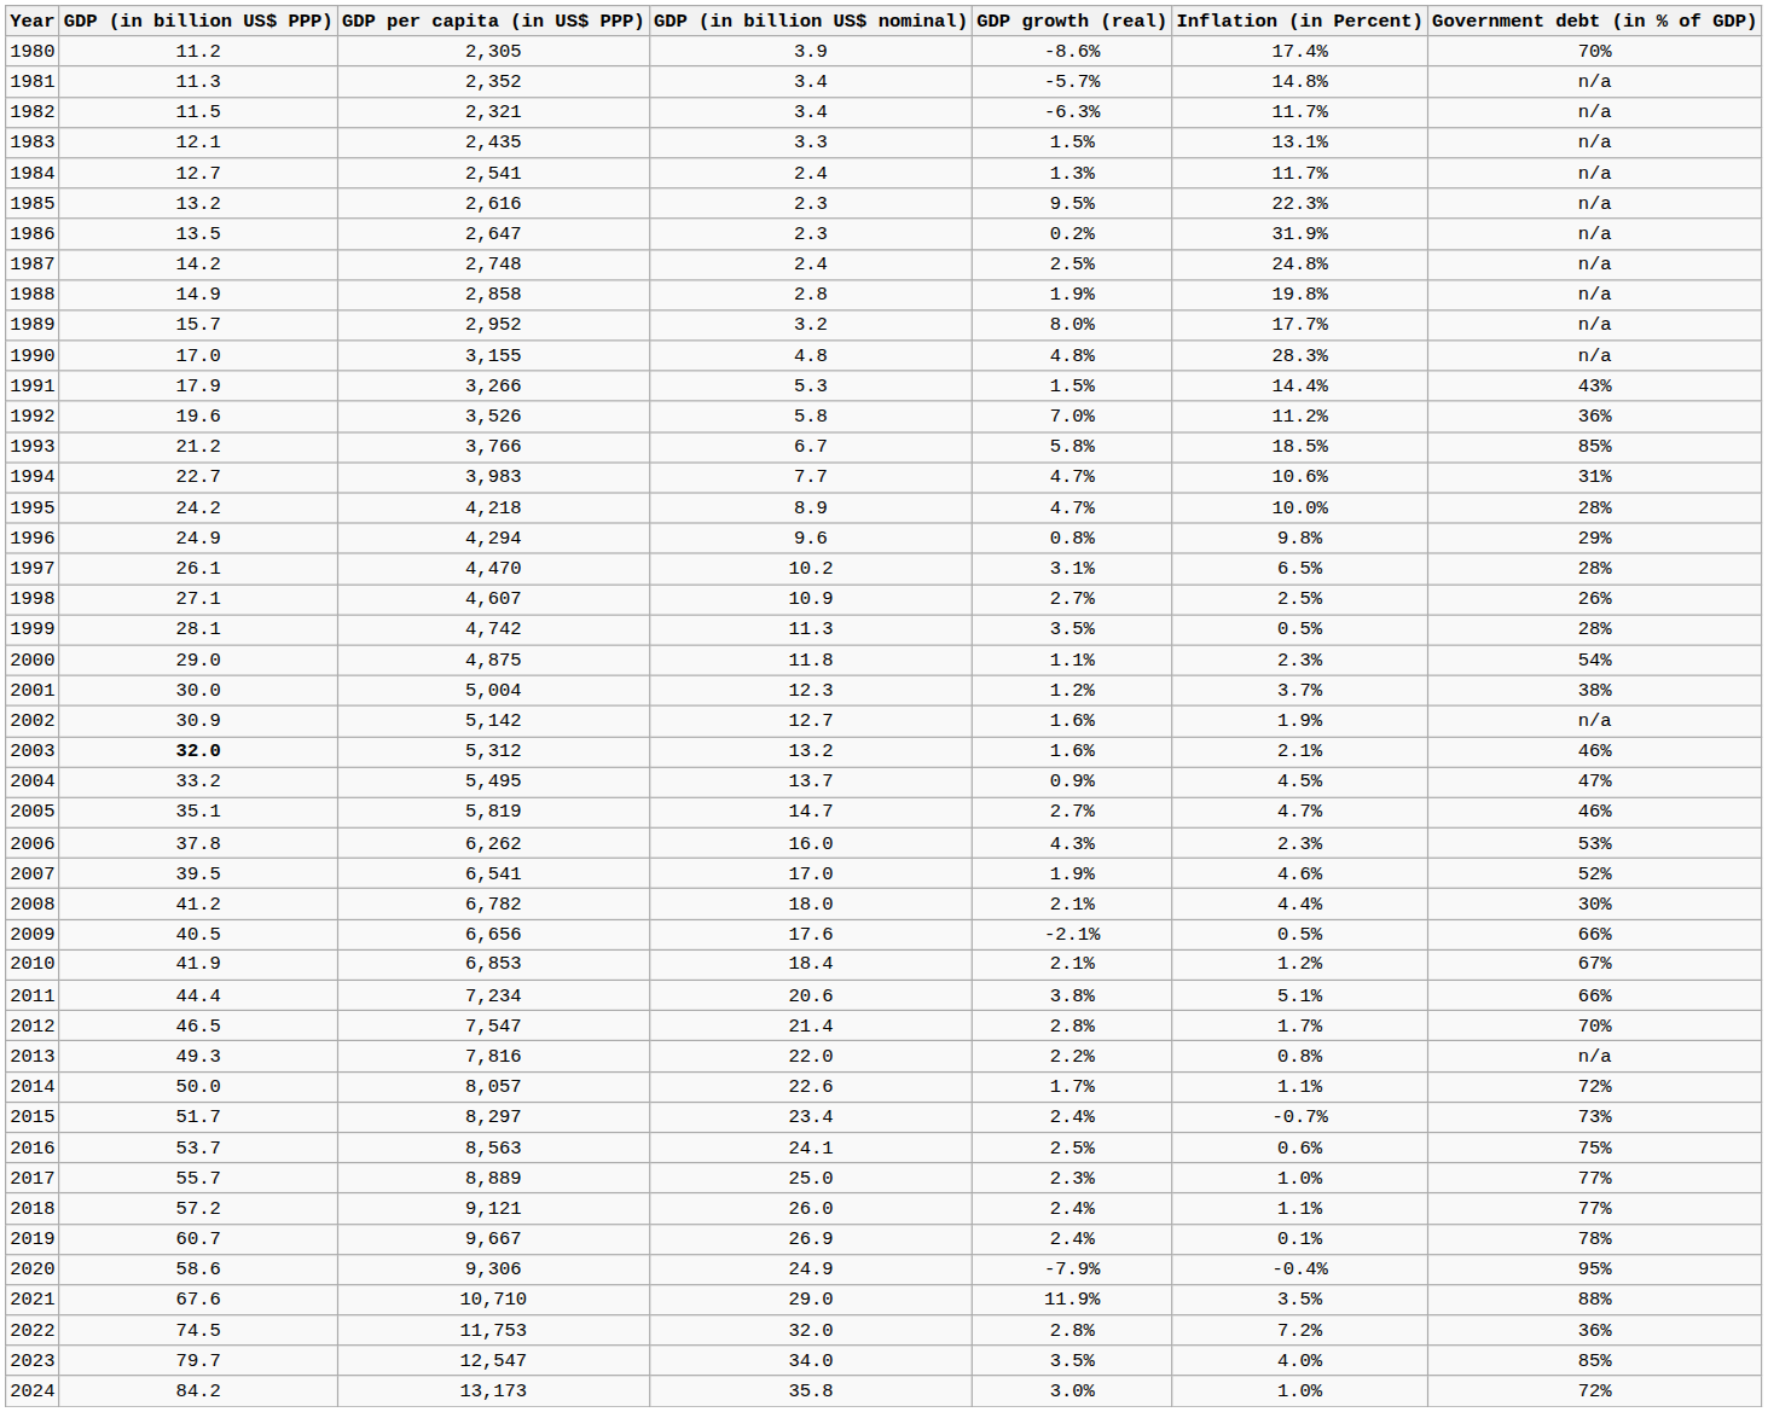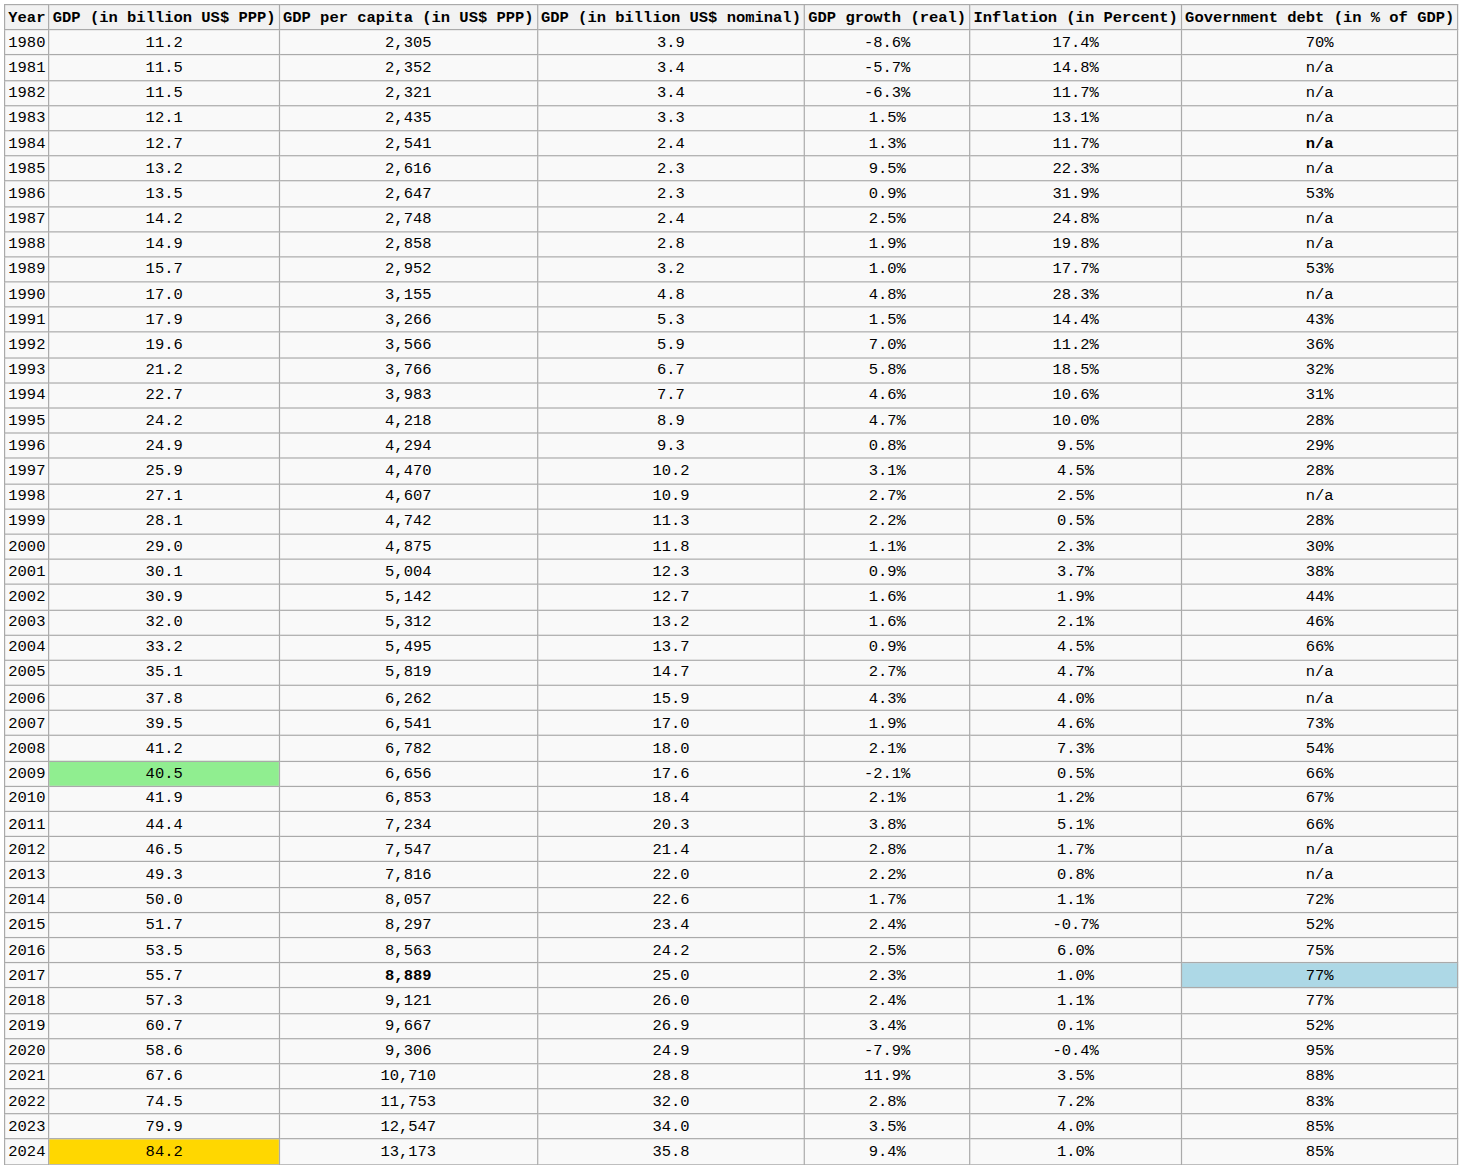 <table class="wikitable" style="text-align: center;">
 <tr>
 <th>Year</th>
 <th>GDP (in billion US$ PPP)</th>
 <th>GDP per capita (in US$ PPP)</th>
 <th>GDP (in billion US$ nominal)</th>
 <th>GDP growth (real)</th>
 <th>Inflation (in Percent)</th>
 <th>Government debt (in % of GDP)</th>
 </tr>
 <tr>
 <td>1980</td>
 <td>11.2</td>
 <td>2,305</td>
 <td>3.9</td>
 <td>-8.6%</td>
 <td>17.4%</td>
 <td>70%</td>
 </tr>
 <tr>
 <td>1981</td>
-<td>11.3</td>
+<td>11.5</td>
 <td>2,352</td>
 <td>3.4</td>
 <td>-5.7%</td>
 <td>14.8%</td>
 <td>n/a</td>
 </tr>
 <tr>
 <td>1982</td>
 <td>11.5</td>
 <td>2,321</td>
 <td>3.4</td>
 <td>-6.3%</td>
 <td>11.7%</td>
 <td>n/a</td>
 </tr>
 <tr>
 <td>1983</td>
 <td>12.1</td>
 <td>2,435</td>
 <td>3.3</td>
 <td>1.5%</td>
 <td>13.1%</td>
 <td>n/a</td>
 </tr>
 <tr>
 <td>1984</td>
 <td>12.7</td>
 <td>2,541</td>
 <td>2.4</td>
 <td>1.3%</td>
 <td>11.7%</td>
-<td>n/a</td>
+<td><strong>n/a</strong></td>
 </tr>
 <tr>
 <td>1985</td>
 <td>13.2</td>
 <td>2,616</td>
 <td>2.3</td>
 <td>9.5%</td>
 <td>22.3%</td>
 <td>n/a</td>
 </tr>
 <tr>
 <td>1986</td>
 <td>13.5</td>
 <td>2,647</td>
 <td>2.3</td>
-<td>0.2%</td>
+<td>0.9%</td>
 <td>31.9%</td>
-<td>n/a</td>
+<td>53%</td>
 </tr>
 <tr>
 <td>1987</td>
 <td>14.2</td>
 <td>2,748</td>
 <td>2.4</td>
 <td>2.5%</td>
 <td>24.8%</td>
 <td>n/a</td>
 </tr>
 <tr>
 <td>1988</td>
 <td>14.9</td>
 <td>2,858</td>
 <td>2.8</td>
 <td>1.9%</td>
 <td>19.8%</td>
 <td>n/a</td>
 </tr>
 <tr>
 <td>1989</td>
 <td>15.7</td>
 <td>2,952</td>
 <td>3.2</td>
-<td>8.0%</td>
+<td>1.0%</td>
 <td>17.7%</td>
-<td>n/a</td>
+<td>53%</td>
 </tr>
 <tr>
 <td>1990</td>
 <td>17.0</td>
 <td>3,155</td>
 <td>4.8</td>
 <td>4.8%</td>
 <td>28.3%</td>
 <td>n/a</td>
 </tr>
 <tr>
 <td>1991</td>
 <td>17.9</td>
 <td>3,266</td>
 <td>5.3</td>
 <td>1.5%</td>
 <td>14.4%</td>
 <td>43%</td>
 </tr>
 <tr>
 <td>1992</td>
 <td>19.6</td>
-<td>3,526</td>
-<td>5.8</td>
+<td>3,566</td>
+<td>5.9</td>
 <td>7.0%</td>
 <td>11.2%</td>
 <td>36%</td>
 </tr>
 <tr>
 <td>1993</td>
 <td>21.2</td>
 <td>3,766</td>
 <td>6.7</td>
 <td>5.8%</td>
 <td>18.5%</td>
-<td>85%</td>
+<td>32%</td>
 </tr>
 <tr>
 <td>1994</td>
 <td>22.7</td>
 <td>3,983</td>
 <td>7.7</td>
-<td>4.7%</td>
+<td>4.6%</td>
 <td>10.6%</td>
 <td>31%</td>
 </tr>
 <tr>
 <td>1995</td>
 <td>24.2</td>
 <td>4,218</td>
 <td>8.9</td>
 <td>4.7%</td>
 <td>10.0%</td>
 <td>28%</td>
 </tr>
 <tr>
 <td>1996</td>
 <td>24.9</td>
 <td>4,294</td>
-<td>9.6</td>
+<td>9.3</td>
 <td>0.8%</td>
-<td>9.8%</td>
+<td>9.5%</td>
 <td>29%</td>
 </tr>
 <tr>
 <td>1997</td>
-<td>26.1</td>
+<td>25.9</td>
 <td>4,470</td>
 <td>10.2</td>
 <td>3.1%</td>
-<td>6.5%</td>
+<td>4.5%</td>
 <td>28%</td>
 </tr>
 <tr>
 <td>1998</td>
 <td>27.1</td>
 <td>4,607</td>
 <td>10.9</td>
 <td>2.7%</td>
 <td>2.5%</td>
-<td>26%</td>
+<td>n/a</td>
 </tr>
 <tr>
 <td>1999</td>
 <td>28.1</td>
 <td>4,742</td>
 <td>11.3</td>
-<td>3.5%</td>
+<td>2.2%</td>
 <td>0.5%</td>
 <td>28%</td>
 </tr>
 <tr>
 <td>2000</td>
 <td>29.0</td>
 <td>4,875</td>
 <td>11.8</td>
 <td>1.1%</td>
 <td>2.3%</td>
-<td>54%</td>
+<td>30%</td>
 </tr>
 <tr>
 <td>2001</td>
-<td>30.0</td>
+<td>30.1</td>
 <td>5,004</td>
 <td>12.3</td>
-<td>1.2%</td>
+<td>0.9%</td>
 <td>3.7%</td>
 <td>38%</td>
 </tr>
 <tr>
 <td>2002</td>
 <td>30.9</td>
 <td>5,142</td>
 <td>12.7</td>
 <td>1.6%</td>
 <td>1.9%</td>
-<td>n/a</td>
+<td>44%</td>
 </tr>
 <tr>
 <td>2003</td>
-<td><strong>32.0</strong></td>
+<td>32.0</td>
 <td>5,312</td>
 <td>13.2</td>
 <td>1.6%</td>
 <td>2.1%</td>
 <td>46%</td>
 </tr>
 <tr>
 <td>2004</td>
 <td>33.2</td>
 <td>5,495</td>
 <td>13.7</td>
 <td>0.9%</td>
 <td>4.5%</td>
-<td>47%</td>
+<td>66%</td>
 </tr>
 <tr>
 <td>2005</td>
 <td>35.1</td>
 <td>5,819</td>
 <td>14.7</td>
 <td>2.7%</td>
 <td>4.7%</td>
-<td>46%</td>
+<td>n/a</td>
 </tr>
 <tr>
 <td>2006</td>
 <td>37.8</td>
 <td>6,262</td>
-<td>16.0</td>
+<td>15.9</td>
 <td>4.3%</td>
-<td>2.3%</td>
-<td>53%</td>
+<td>4.0%</td>
+<td>n/a</td>
 </tr>
 <tr>
 <td>2007</td>
 <td>39.5</td>
 <td>6,541</td>
 <td>17.0</td>
 <td>1.9%</td>
 <td>4.6%</td>
-<td>52%</td>
+<td>73%</td>
 </tr>
 <tr>
 <td>2008</td>
 <td>41.2</td>
 <td>6,782</td>
 <td>18.0</td>
 <td>2.1%</td>
-<td>4.4%</td>
-<td>30%</td>
+<td>7.3%</td>
+<td>54%</td>
 </tr>
 <tr>
 <td>2009</td>
-<td>40.5</td>
+<td style="background: lightgreen;">40.5</td>
 <td>6,656</td>
 <td>17.6</td>
 <td>-2.1%</td>
 <td>0.5%</td>
 <td>66%</td>
 </tr>
 <tr>
 <td>2010</td>
 <td>41.9</td>
 <td>6,853</td>
 <td>18.4</td>
 <td>2.1%</td>
 <td>1.2%</td>
 <td>67%</td>
 </tr>
 <tr>
 <td>2011</td>
 <td>44.4</td>
 <td>7,234</td>
-<td>20.6</td>
+<td>20.3</td>
 <td>3.8%</td>
 <td>5.1%</td>
 <td>66%</td>
 </tr>
 <tr>
 <td>2012</td>
 <td>46.5</td>
 <td>7,547</td>
 <td>21.4</td>
 <td>2.8%</td>
 <td>1.7%</td>
-<td>70%</td>
+<td>n/a</td>
 </tr>
 <tr>
 <td>2013</td>
 <td>49.3</td>
 <td>7,816</td>
 <td>22.0</td>
 <td>2.2%</td>
 <td>0.8%</td>
 <td>n/a</td>
 </tr>
 <tr>
 <td>2014</td>
 <td>50.0</td>
 <td>8,057</td>
 <td>22.6</td>
 <td>1.7%</td>
 <td>1.1%</td>
 <td>72%</td>
 </tr>
 <tr>
 <td>2015</td>
 <td>51.7</td>
 <td>8,297</td>
 <td>23.4</td>
 <td>2.4%</td>
 <td>-0.7%</td>
-<td>73%</td>
+<td>52%</td>
 </tr>
 <tr>
 <td>2016</td>
-<td>53.7</td>
+<td>53.5</td>
 <td>8,563</td>
-<td>24.1</td>
+<td>24.2</td>
 <td>2.5%</td>
-<td>0.6%</td>
+<td>6.0%</td>
 <td>75%</td>
 </tr>
 <tr>
 <td>2017</td>
 <td>55.7</td>
-<td>8,889</td>
+<td><strong>8,889</strong></td>
 <td>25.0</td>
 <td>2.3%</td>
 <td>1.0%</td>
-<td>77%</td>
+<td style="background: lightblue;">77%</td>
 </tr>
 <tr>
 <td>2018</td>
-<td>57.2</td>
+<td>57.3</td>
 <td>9,121</td>
 <td>26.0</td>
 <td>2.4%</td>
 <td>1.1%</td>
 <td>77%</td>
 </tr>
 <tr>
 <td>2019</td>
 <td>60.7</td>
 <td>9,667</td>
 <td>26.9</td>
-<td>2.4%</td>
+<td>3.4%</td>
 <td>0.1%</td>
-<td>78%</td>
+<td>52%</td>
 </tr>
 <tr>
 <td>2020</td>
 <td>58.6</td>
 <td>9,306</td>
 <td>24.9</td>
 <td>-7.9%</td>
 <td>-0.4%</td>
 <td>95%</td>
 </tr>
 <tr>
 <td>2021</td>
 <td>67.6</td>
 <td>10,710</td>
-<td>29.0</td>
+<td>28.8</td>
 <td>11.9%</td>
 <td>3.5%</td>
 <td>88%</td>
 </tr>
 <tr>
 <td>2022</td>
 <td>74.5</td>
 <td>11,753</td>
 <td>32.0</td>
 <td>2.8%</td>
 <td>7.2%</td>
-<td>36%</td>
+<td>83%</td>
 </tr>
 <tr>
 <td>2023</td>
-<td>79.7</td>
+<td>79.9</td>
 <td>12,547</td>
 <td>34.0</td>
 <td>3.5%</td>
 <td>4.0%</td>
 <td>85%</td>
 </tr>
 <tr>
 <td>2024</td>
-<td>84.2</td>
+<td style="background: gold;">84.2</td>
 <td>13,173</td>
 <td>35.8</td>
-<td>3.0%</td>
+<td>9.4%</td>
 <td>1.0%</td>
-<td>72%</td>
+<td>85%</td>
 </tr>
 </table>
